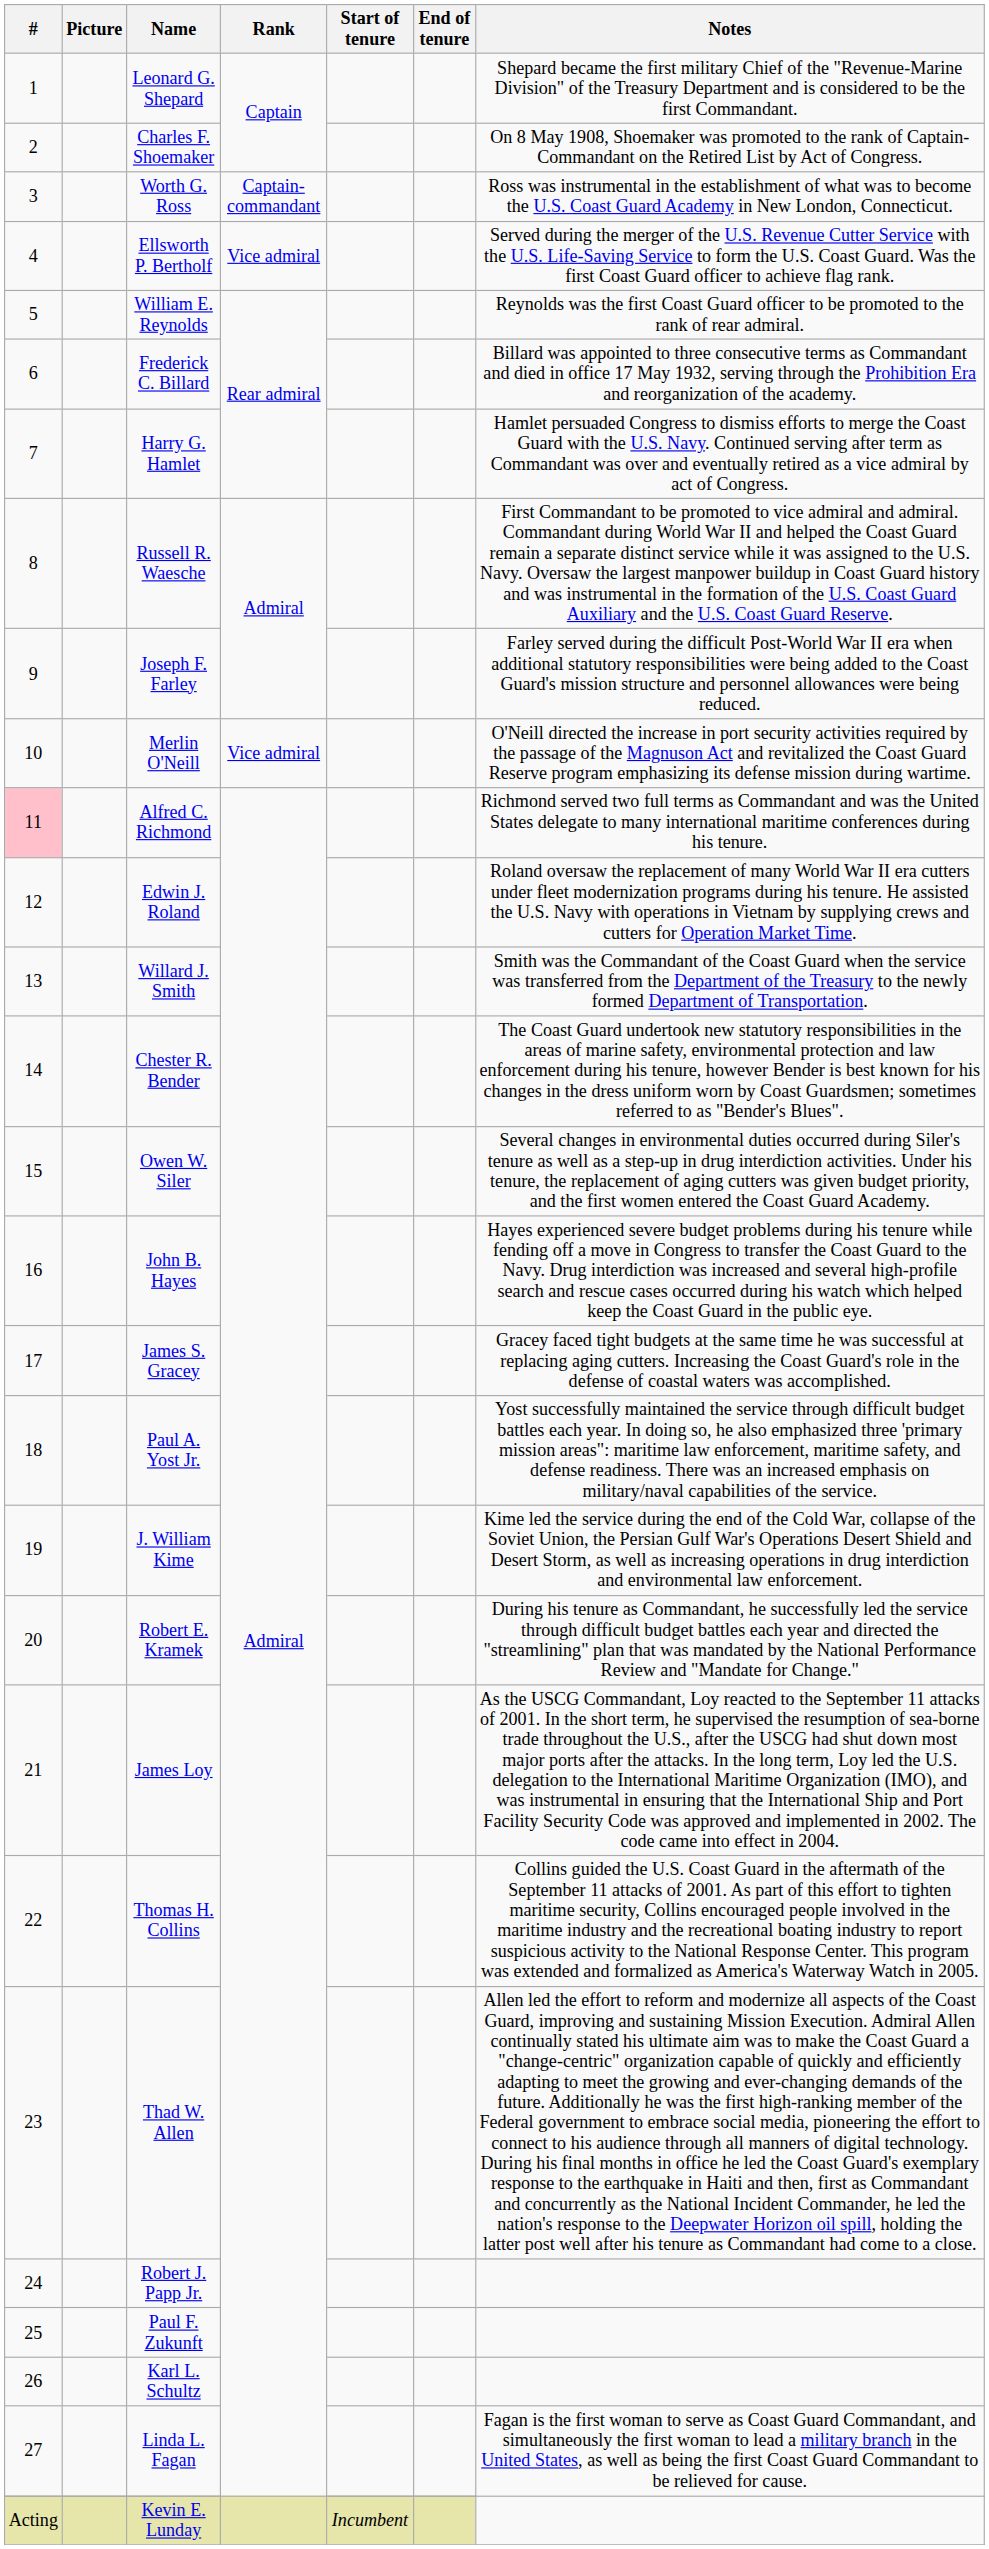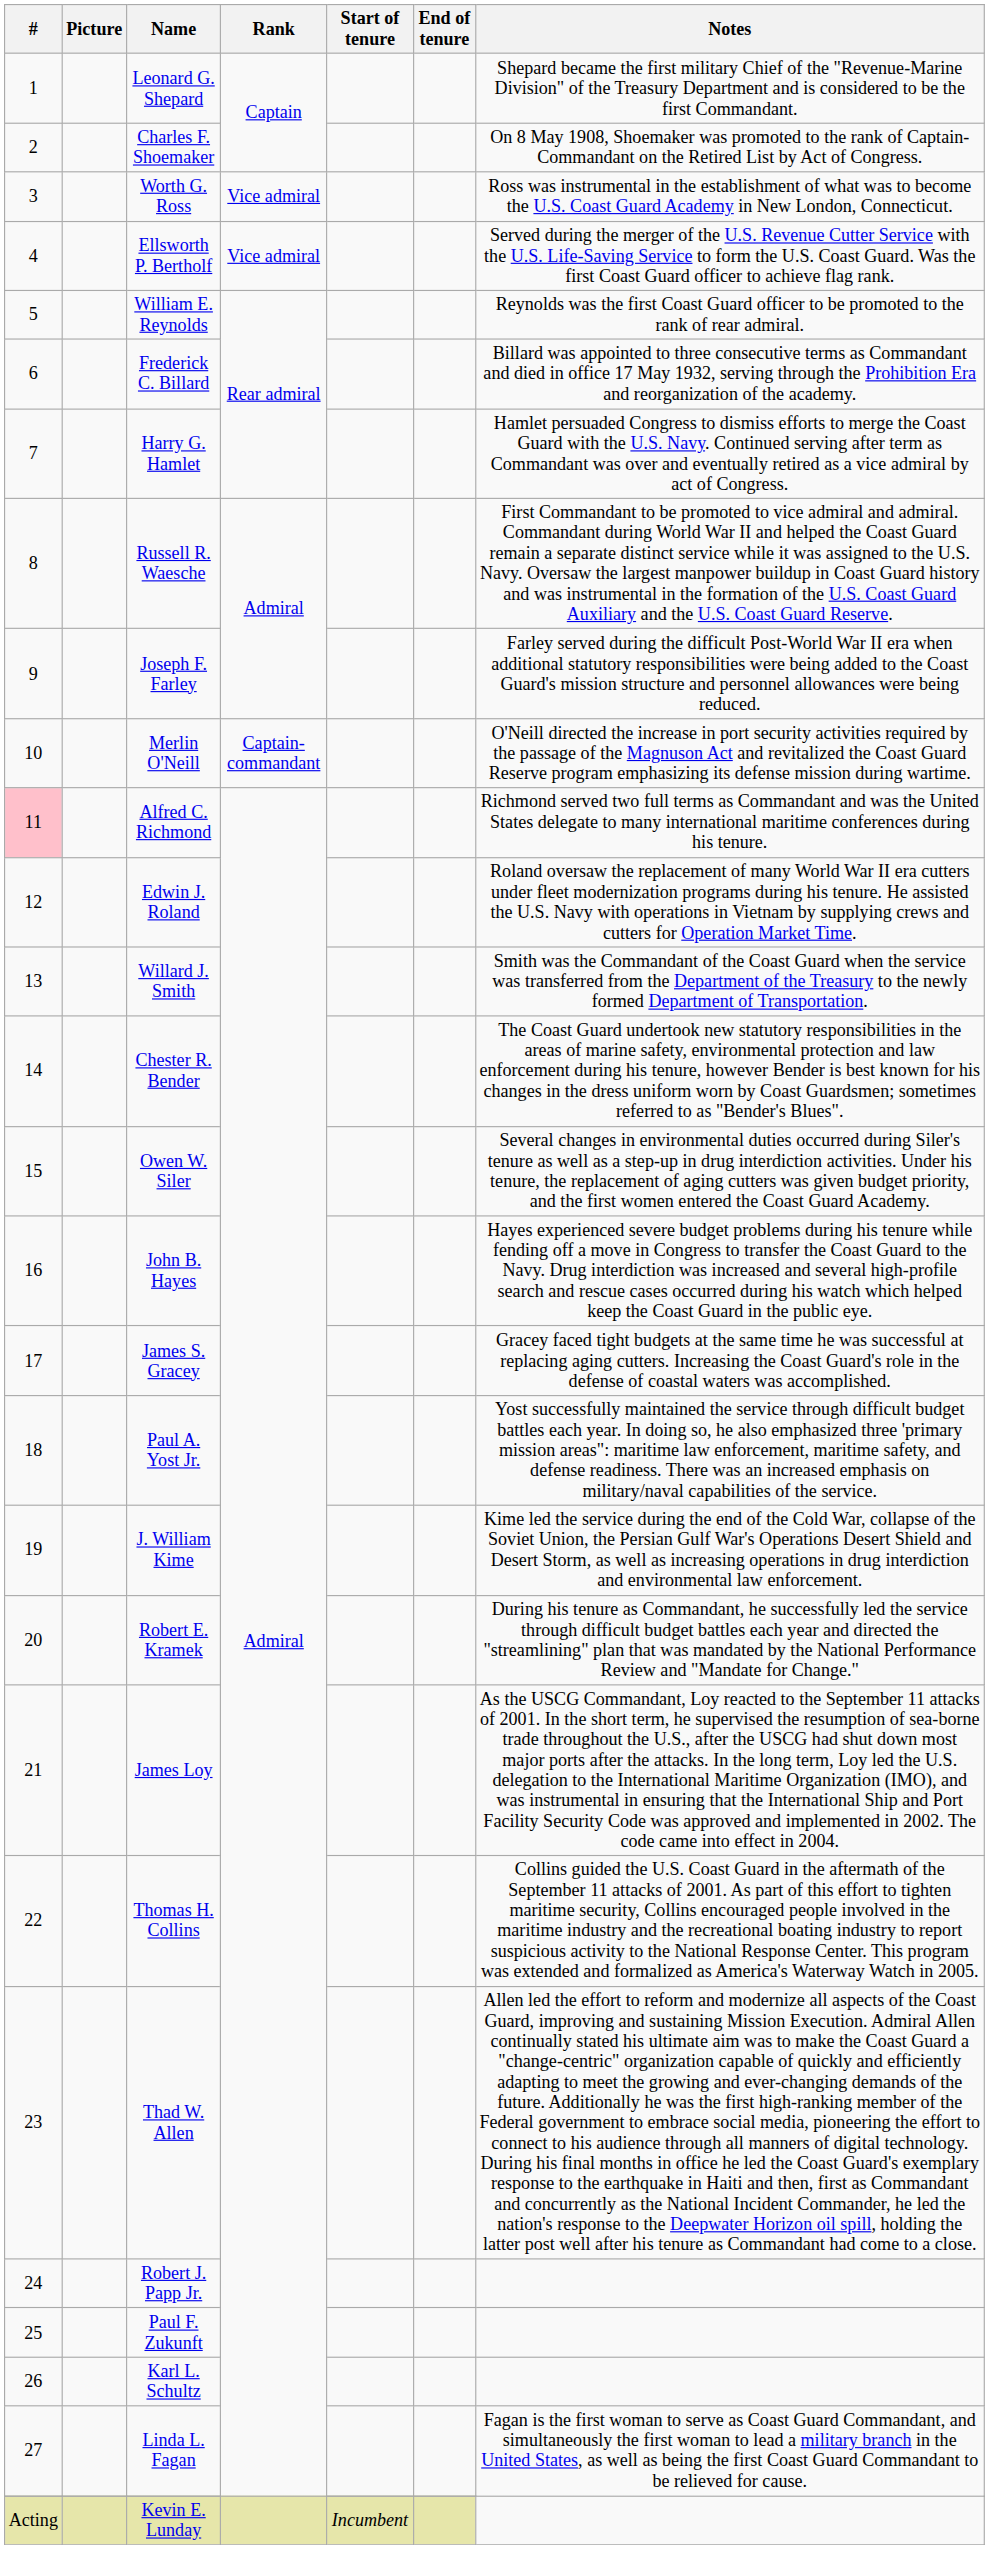 <table class="wikitable sortable" style="text-align:center">
 <tr>
 <th>#</th>
 <th class="unsortable">Picture</th>
 <th>Name</th>
 <th>Rank</th>
 <th>Start of tenure</th>
 <th>End of tenure</th>
 <th class="unsortable">Notes</th>
 </tr>
 <tr>
 <td>1</td>
 <td></td>
 <td><a href='#'>Leonard G. Shepard</a></td>
 <td rowspan="2"><a href='#'>Captain</a></td>
 <td></td>
 <td></td>
 <td>Shepard became the first military Chief of the "Revenue-Marine Division" of the Treasury Department and is considered to be the first Commandant.</td>
 </tr>
 <tr>
 <td>2</td>
 <td></td>
 <td><a href='#'>Charles F. Shoemaker</a></td>
 <td></td>
 <td></td>
 <td>On 8 May 1908, Shoemaker was promoted to the rank of Captain-Commandant on the Retired List by Act of Congress.</td>
 </tr>
 <tr>
 <td>3</td>
 <td></td>
 <td><a href='#'>Worth G. Ross</a></td>
-<td><a href='#'>Captain-commandant</a></td>
+<td><a href='#'>Vice admiral</a></td>
 <td></td>
 <td></td>
 <td>Ross was instrumental in the establishment of what was to become the <a href='#'>U.S. Coast Guard Academy</a> in New London, Connecticut.</td>
 </tr>
 <tr>
 <td>4</td>
 <td></td>
 <td><a href='#'>Ellsworth P. Bertholf</a></td>
 <td><a href='#'>Vice admiral</a></td>
 <td></td>
 <td></td>
 <td>Served during the merger of the <a href='#'>U.S. Revenue Cutter Service</a> with the <a href='#'>U.S. Life-Saving Service</a> to form the U.S. Coast Guard.  Was the first Coast Guard officer to achieve flag rank.</td>
 </tr>
 <tr>
 <td>5</td>
 <td></td>
 <td><a href='#'>William E. Reynolds</a></td>
 <td rowspan="3"><a href='#'>Rear admiral</a></td>
 <td></td>
 <td></td>
 <td>Reynolds was the first Coast Guard officer to be promoted to the rank of rear admiral.</td>
 </tr>
 <tr>
 <td>6</td>
 <td></td>
 <td><a href='#'>Frederick C. Billard</a></td>
 <td></td>
 <td></td>
 <td>Billard was appointed to three consecutive terms as Commandant and died in office 17 May 1932, serving through the <a href='#'>Prohibition Era</a> and reorganization of the academy.</td>
 </tr>
 <tr>
 <td>7</td>
 <td></td>
 <td><a href='#'>Harry G. Hamlet</a></td>
 <td></td>
 <td></td>
 <td>Hamlet persuaded Congress to dismiss efforts to merge the Coast Guard with the <a href='#'>U.S. Navy</a>. Continued serving after term as Commandant was over and eventually retired as a vice admiral by act of Congress.</td>
 </tr>
 <tr>
 <td>8</td>
 <td></td>
 <td><a href='#'>Russell R. Waesche</a></td>
 <td rowspan="2"><a href='#'>Admiral</a></td>
 <td></td>
 <td></td>
 <td>First Commandant to be promoted to vice admiral and admiral. Commandant during World War II and helped the Coast Guard remain a separate distinct service while it was assigned to the U.S. Navy. Oversaw the largest manpower buildup in Coast Guard history and was instrumental in the formation of the <a href='#'>U.S. Coast Guard Auxiliary</a> and the <a href='#'>U.S. Coast Guard Reserve</a>.</td>
 </tr>
 <tr>
 <td>9</td>
 <td></td>
 <td><a href='#'>Joseph F. Farley</a></td>
 <td></td>
 <td></td>
 <td>Farley served during the difficult Post-World War II era when additional statutory responsibilities were being added to the Coast Guard's mission structure and personnel allowances were being reduced.</td>
 </tr>
 <tr>
 <td>10</td>
 <td></td>
 <td><a href='#'>Merlin O'Neill</a></td>
-<td><a href='#'>Vice admiral</a></td>
+<td><a href='#'>Captain-commandant</a></td>
 <td></td>
 <td></td>
 <td>O'Neill directed the increase in port security activities required by the passage of the <a href='#'>Magnuson Act</a> and revitalized the Coast Guard Reserve program emphasizing its defense mission during wartime.</td>
 </tr>
 <tr>
 <td style="background: pink;">11</td>
 <td></td>
 <td><a href='#'>Alfred C. Richmond</a></td>
 <td rowspan="18"><a href='#'>Admiral</a></td>
 <td></td>
 <td></td>
 <td>Richmond served two full terms as Commandant and was the United States delegate to many international maritime conferences during his tenure.</td>
 </tr>
 <tr>
 <td>12</td>
 <td></td>
 <td><a href='#'>Edwin J. Roland</a></td>
 <td></td>
 <td></td>
 <td>Roland oversaw the replacement of many World War II era cutters under fleet modernization programs during his tenure. He assisted the U.S. Navy with operations in Vietnam by supplying crews and cutters for <a href='#'>Operation Market Time</a>.</td>
 </tr>
 <tr>
 <td>13</td>
 <td></td>
 <td><a href='#'>Willard J. Smith</a></td>
 <td></td>
 <td></td>
 <td>Smith was the Commandant of the Coast Guard when the service was transferred from the <a href='#'>Department of the Treasury</a> to the newly formed <a href='#'>Department of Transportation</a>.</td>
 </tr>
 <tr>
 <td>14</td>
 <td></td>
 <td><a href='#'>Chester R. Bender</a></td>
 <td></td>
 <td></td>
 <td>The Coast Guard undertook new statutory responsibilities in the areas of marine safety, environmental protection and law enforcement during his tenure, however Bender is best known for his changes in the dress uniform worn by Coast Guardsmen; sometimes referred to as "Bender's Blues".</td>
 </tr>
 <tr>
 <td>15</td>
 <td></td>
 <td><a href='#'>Owen W. Siler</a></td>
 <td></td>
 <td></td>
 <td>Several changes in environmental duties occurred during Siler's tenure as well as a step-up in drug interdiction activities. Under his tenure, the replacement of aging cutters was given budget priority, and the first women entered the Coast Guard Academy.</td>
 </tr>
 <tr>
 <td>16</td>
 <td></td>
 <td><a href='#'>John B. Hayes</a></td>
 <td></td>
 <td></td>
 <td>Hayes experienced severe budget problems during his tenure while fending off a move in Congress to transfer the Coast Guard to the Navy. Drug interdiction was increased and several high-profile search and rescue cases occurred during his watch which helped keep the Coast Guard in the public eye.</td>
 </tr>
 <tr>
 <td>17</td>
 <td></td>
 <td><a href='#'>James S. Gracey</a></td>
 <td></td>
 <td></td>
 <td>Gracey faced tight budgets at the same time he was successful at replacing aging cutters. Increasing the Coast Guard's role in the defense of coastal waters was accomplished.</td>
 </tr>
 <tr>
 <td>18</td>
 <td></td>
 <td><a href='#'>Paul A. Yost Jr.</a></td>
 <td></td>
 <td></td>
 <td>Yost successfully maintained the service through difficult budget battles each year. In doing so, he also emphasized three 'primary mission areas": maritime law enforcement, maritime safety, and defense readiness. There was an increased emphasis on military/naval capabilities of the service.</td>
 </tr>
 <tr>
 <td>19</td>
 <td></td>
 <td><a href='#'>J. William Kime</a></td>
 <td></td>
 <td></td>
 <td>Kime led the service during the end of the Cold War, collapse of the Soviet Union, the Persian Gulf War's Operations Desert Shield and Desert Storm, as well as increasing operations in drug interdiction and environmental law enforcement.</td>
 </tr>
 <tr>
 <td>20</td>
 <td></td>
 <td><a href='#'>Robert E. Kramek</a></td>
 <td></td>
 <td></td>
 <td>During his tenure as Commandant, he successfully led the service through difficult budget battles each year and directed the "streamlining" plan that was mandated by the National Performance Review and "Mandate for Change."</td>
 </tr>
 <tr>
 <td>21</td>
 <td></td>
 <td><a href='#'>James Loy</a></td>
 <td></td>
 <td></td>
 <td>As the USCG Commandant, Loy reacted to the September 11 attacks of 2001. In the short term, he supervised the resumption of sea-borne trade throughout the U.S., after the USCG had shut down most major ports after the attacks. In the long term, Loy led the U.S. delegation to the International Maritime Organization (IMO), and was instrumental in ensuring that the International Ship and Port Facility Security Code was approved and implemented in 2002. The code came into effect in 2004.</td>
 </tr>
 <tr>
 <td>22</td>
 <td></td>
 <td><a href='#'>Thomas H. Collins</a></td>
 <td></td>
 <td></td>
 <td>Collins guided the U.S. Coast Guard in the aftermath of the September 11 attacks of 2001. As part of this effort to tighten maritime security, Collins encouraged people involved in the maritime industry and the recreational boating industry to report suspicious activity to the National Response Center. This program was extended and formalized as America's Waterway Watch in 2005.</td>
 </tr>
 <tr>
 <td>23</td>
 <td></td>
 <td><a href='#'>Thad W. Allen</a></td>
 <td></td>
 <td></td>
 <td>Allen led the effort to reform and modernize all aspects of the Coast Guard, improving and sustaining Mission Execution. Admiral Allen continually stated his ultimate aim was to make the Coast Guard a "change-centric" organization capable of quickly and efficiently adapting to meet the growing and ever-changing demands of the future. Additionally he was the first high-ranking member of the Federal government to embrace social media, pioneering the effort to connect to his audience through all manners of digital technology. During his final months in office he led the Coast Guard's exemplary response to the earthquake in Haiti and then, first as Commandant and concurrently as the National Incident Commander, he led the nation's response to the <a href='#'>Deepwater Horizon oil spill</a>, holding the latter post well after his tenure as Commandant had come to a close.</td>
 </tr>
 <tr>
 <td>24</td>
 <td></td>
 <td><a href='#'>Robert J. Papp Jr.</a></td>
 <td></td>
 <td></td>
 <td></td>
 </tr>
 <tr>
 <td>25</td>
 <td></td>
 <td><a href='#'>Paul F. Zukunft</a></td>
 <td></td>
 <td></td>
 <td></td>
 </tr>
 <tr>
 <td>26</td>
 <td></td>
 <td><a href='#'>Karl L. Schultz</a></td>
 <td></td>
 <td></td>
 <td></td>
 </tr>
 <tr>
 <td>27</td>
 <td></td>
 <td><a href='#'>Linda L. Fagan</a></td>
 <td></td>
 <td></td>
 <td>Fagan is the first woman to serve as Coast Guard Commandant, and simultaneously the first woman to lead a <a href='#'>military branch</a> in the <a href='#'>United States</a>, as well as being the first Coast Guard Commandant to be relieved for cause.</td>
 </tr>
 <tr>
 </tr>
 <tr style=background:#e6e6aa;>
 <td>Acting</td>
 <td></td>
 <td><a href='#'>Kevin E. Lunday</a></td>
 <td></td>
 <td><em>Incumbent</em></td>
 <td></td>
 </tr>
 </table>
